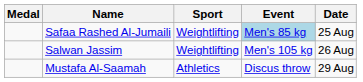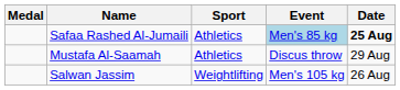 <table class="wikitable sortable"  style="font-size:95%">
 <tr>
 <th>Medal</th>
 <th>Name</th>
 <th>Sport</th>
 <th>Event</th>
 <th>Date</th>
 </tr>
 <tr>
 <td></td>
 <td><a href='#'>Safaa Rashed Al-Jumaili</a></td>
-<td><a href='#'>Weightlifting</a></td>
+<td><a href='#'>Athletics</a></td>
 <td style="background: lightblue;"><a href='#'>Men's 85 kg</a></td>
-<td>25 Aug</td>
+<td><strong>25 Aug</strong></td>
+</tr>
+<tr>
+<td></td>
+<td><a href='#'>Mustafa Al-Saamah</a></td>
+<td><a href='#'>Athletics</a></td>
+<td><a href='#'>Discus throw</a></td>
+<td>29 Aug</td>
 </tr>
 <tr>
 <td></td>
 <td><a href='#'>Salwan Jassim</a></td>
 <td><a href='#'>Weightlifting</a></td>
 <td><a href='#'>Men's 105 kg</a></td>
 <td>26 Aug</td>
 </tr>
-<tr>
-<td></td>
-<td><a href='#'>Mustafa Al-Saamah</a></td>
-<td><a href='#'>Athletics</a></td>
-<td><a href='#'>Discus throw</a></td>
-<td>29 Aug</td>
-</tr>
 </table>
